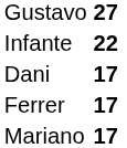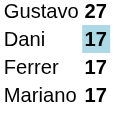 <table style="font-size: 90%; border-collapse:collapse" border=0 cellspacing=0 cellpadding=2>
 <tr bgcolor=#DCDCDC>
 </tr>
 <tr>
 <td>Gustavo</td>
 <td Ávila><strong>27</strong></td>
 </tr>
 <tr>
-<td>Infante</td>
-<td Mirandés><strong>22</strong></td>
-</tr>
-<tr>
 <td>Dani</td>
-<td Becerril><strong>17</strong></td>
+<td Becerril style="background: lightblue;"><strong>17</strong></td>
 </tr>
 <tr>
 <td>Ferrer</td>
 <td Almazán><strong>17</strong></td>
 </tr>
 <tr>
 <td>Mariano</td>
 <td Segoviana><strong>17</strong></td>
 </tr>
 </table>
